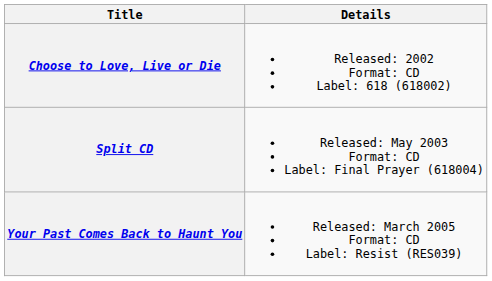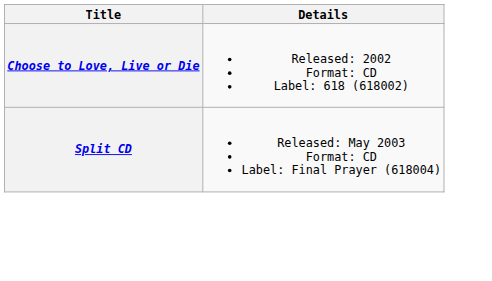 <table class="wikitable plainrowheaders" style="text-align:center;" border="1">
 <tr>
 <th>Title</th>
 <th>Details</th>
 </tr>
 <tr>
 <th scope="row"><em><a href='#'>Choose to Love, Live or Die</a></em></th>
 <td><br><ul><li>Released: 2002</li><li>Format: CD</li><li>Label: 618 (618002)</li></ul></td>
 </tr>
 <tr>
 <th scope="row"><em><a href='#'>Split CD</a></em><br></th>
 <td><br><ul><li>Released: May 2003</li><li>Format: CD</li><li>Label: Final Prayer (618004)</li></ul></td>
 </tr>
-<tr>
-<th scope="row"><em><a href='#'>Your Past Comes Back to Haunt You</a></em></th>
-<td><br><ul><li>Released: March 2005</li><li>Format: CD</li><li>Label: Resist (RES039)</li></ul></td>
-</tr>
 </table>
